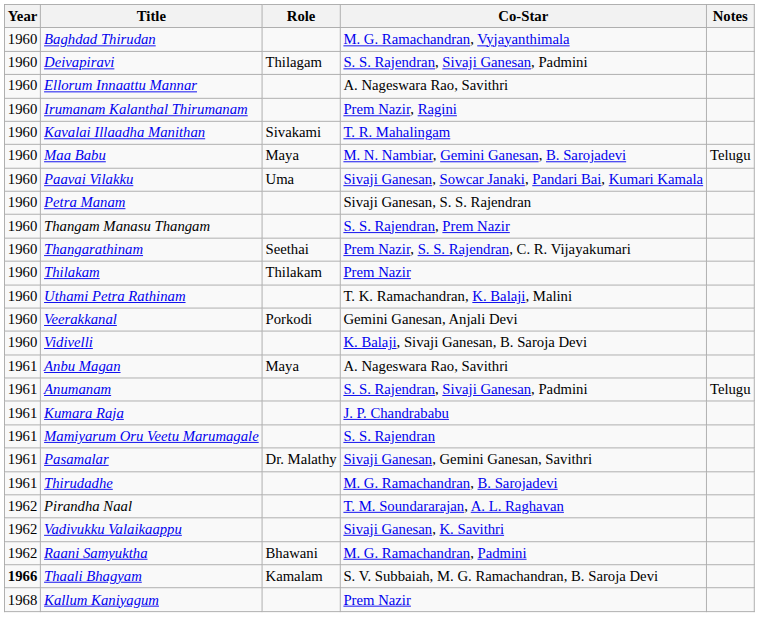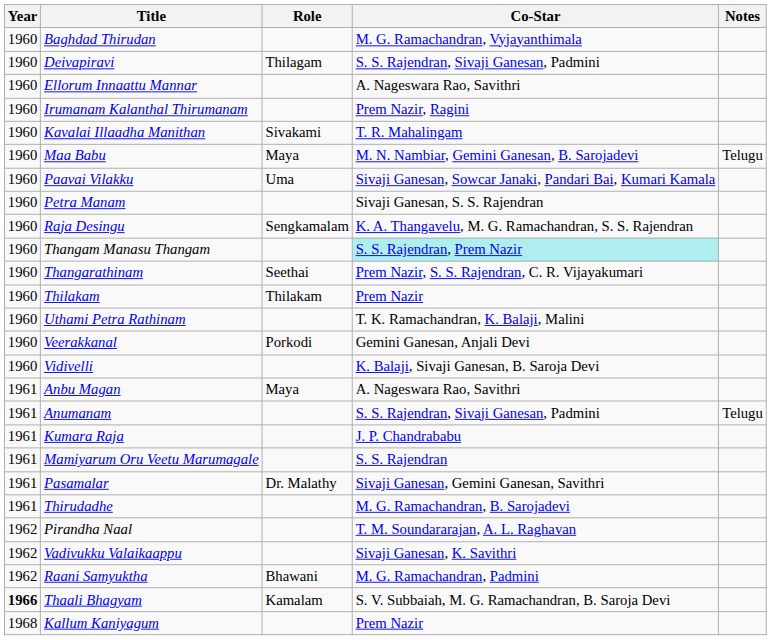 <table class="wikitable">
 <tr>
 <th>Year</th>
 <th>Title</th>
 <th>Role</th>
 <th>Co-Star</th>
 <th>Notes</th>
 </tr>
 <tr>
 <td>1960</td>
 <td><em><a href='#'>Baghdad Thirudan</a></em></td>
 <td></td>
 <td><a href='#'>M. G. Ramachandran</a>, <a href='#'>Vyjayanthimala</a></td>
 <td></td>
 </tr>
 <tr>
 <td>1960</td>
 <td><em><a href='#'>Deivapiravi</a></em></td>
 <td>Thilagam</td>
 <td><a href='#'>S. S. Rajendran</a>, <a href='#'>Sivaji Ganesan</a>, Padmini</td>
 <td></td>
 </tr>
 <tr>
 <td>1960</td>
 <td><em><a href='#'>Ellorum Innaattu Mannar</a></em></td>
 <td></td>
 <td>A. Nageswara Rao, Savithri</td>
 <td></td>
 </tr>
 <tr>
 <td>1960</td>
 <td><em><a href='#'>Irumanam Kalanthal Thirumanam</a></em></td>
 <td></td>
 <td><a href='#'>Prem Nazir</a>, <a href='#'>Ragini</a></td>
 <td></td>
 </tr>
 <tr>
 <td>1960</td>
 <td><em><a href='#'>Kavalai Illaadha Manithan</a></em></td>
 <td>Sivakami</td>
 <td><a href='#'>T. R. Mahalingam</a></td>
 <td></td>
 </tr>
 <tr>
 <td>1960</td>
 <td><em><a href='#'>Maa Babu</a></em></td>
 <td>Maya</td>
 <td><a href='#'>M. N. Nambiar</a>, <a href='#'>Gemini Ganesan</a>, <a href='#'>B. Sarojadevi</a></td>
 <td>Telugu</td>
 </tr>
 <tr>
 <td>1960</td>
 <td><em><a href='#'>Paavai Vilakku</a></em></td>
 <td>Uma</td>
 <td><a href='#'>Sivaji Ganesan</a>, <a href='#'>Sowcar Janaki</a>, <a href='#'>Pandari Bai</a>, <a href='#'>Kumari Kamala</a></td>
 <td></td>
 </tr>
 <tr>
 <td>1960</td>
 <td><em><a href='#'>Petra Manam</a></em></td>
 <td></td>
 <td>Sivaji Ganesan, S. S. Rajendran</td>
 <td></td>
 </tr>
 <tr>
 <td>1960</td>
+<td><em><a href='#'>Raja Desingu</a></em></td>
+<td>Sengkamalam</td>
+<td><a href='#'>K. A. Thangavelu</a>, M. G. Ramachandran, S. S. Rajendran</td>
+<td></td>
+</tr>
+<tr>
+<td>1960</td>
 <td><em>Thangam Manasu Thangam</em></td>
 <td></td>
-<td><a href='#'>S. S. Rajendran</a>, <a href='#'>Prem Nazir</a></td>
+<td style="background: paleturquoise;"><a href='#'>S. S. Rajendran</a>, <a href='#'>Prem Nazir</a></td>
 <td></td>
 </tr>
 <tr>
 <td>1960</td>
 <td><em><a href='#'>Thangarathinam</a></em></td>
 <td>Seethai</td>
 <td><a href='#'>Prem Nazir</a>, <a href='#'>S. S. Rajendran</a>, C. R. Vijayakumari</td>
 <td></td>
 </tr>
 <tr>
 <td>1960</td>
 <td><em><a href='#'>Thilakam</a></em></td>
 <td>Thilakam</td>
 <td><a href='#'>Prem Nazir</a></td>
 <td></td>
 </tr>
 <tr>
 <td>1960</td>
 <td><em><a href='#'>Uthami Petra Rathinam</a></em></td>
 <td></td>
 <td>T. K. Ramachandran, <a href='#'>K. Balaji</a>, Malini</td>
 <td></td>
 </tr>
 <tr>
 <td>1960</td>
 <td><em><a href='#'>Veerakkanal</a></em></td>
 <td>Porkodi</td>
 <td>Gemini Ganesan, Anjali Devi</td>
 <td></td>
 </tr>
 <tr>
 <td>1960</td>
 <td><em><a href='#'>Vidivelli</a></em></td>
 <td></td>
 <td><a href='#'>K. Balaji</a>, Sivaji Ganesan, B. Saroja Devi</td>
 <td></td>
 </tr>
 <tr>
 <td>1961</td>
 <td><em><a href='#'>Anbu Magan</a></em></td>
 <td>Maya</td>
 <td>A. Nageswara Rao, Savithri</td>
 <td></td>
 </tr>
 <tr>
 <td>1961</td>
 <td><em><a href='#'>Anumanam</a></em></td>
 <td></td>
 <td><a href='#'>S. S. Rajendran</a>, <a href='#'>Sivaji Ganesan</a>, Padmini</td>
 <td>Telugu</td>
 </tr>
 <tr>
 <td>1961</td>
 <td><em><a href='#'>Kumara Raja</a></em></td>
 <td></td>
 <td><a href='#'>J. P. Chandrababu</a></td>
 <td></td>
 </tr>
 <tr>
 <td>1961</td>
 <td><em><a href='#'>Mamiyarum Oru Veetu Marumagale</a></em></td>
 <td></td>
 <td><a href='#'>S. S. Rajendran</a></td>
 <td></td>
 </tr>
 <tr>
 <td>1961</td>
 <td><em><a href='#'>Pasamalar</a></em></td>
 <td>Dr. Malathy</td>
 <td><a href='#'>Sivaji Ganesan</a>, Gemini Ganesan, Savithri</td>
 <td></td>
 </tr>
 <tr>
 <td>1961</td>
 <td><em><a href='#'>Thirudadhe</a></em></td>
 <td></td>
 <td><a href='#'>M. G. Ramachandran</a>, <a href='#'>B. Sarojadevi</a></td>
 <td></td>
 </tr>
 <tr>
 <td>1962</td>
 <td><em>Pirandha Naal</em></td>
 <td></td>
 <td><a href='#'>T. M. Soundararajan</a>, <a href='#'>A. L. Raghavan</a></td>
 <td></td>
 </tr>
 <tr>
 <td>1962</td>
 <td><em><a href='#'>Vadivukku Valaikaappu</a></em></td>
 <td></td>
 <td><a href='#'>Sivaji Ganesan</a>, <a href='#'>K. Savithri</a></td>
 <td></td>
 </tr>
 <tr>
 <td>1962</td>
 <td><em><a href='#'>Raani Samyuktha</a></em></td>
 <td>Bhawani</td>
 <td><a href='#'>M. G. Ramachandran</a>, <a href='#'>Padmini</a></td>
 <td></td>
 </tr>
 <tr>
 <td><strong>1966</strong></td>
 <td><em><a href='#'>Thaali Bhagyam</a></em></td>
 <td>Kamalam</td>
 <td>S. V. Subbaiah, M. G. Ramachandran, B. Saroja Devi</td>
 <td></td>
 </tr>
 <tr>
 <td>1968</td>
 <td><em><a href='#'>Kallum Kaniyagum</a></em></td>
 <td></td>
 <td><a href='#'>Prem Nazir</a></td>
 <td></td>
 </tr>
 </table>
